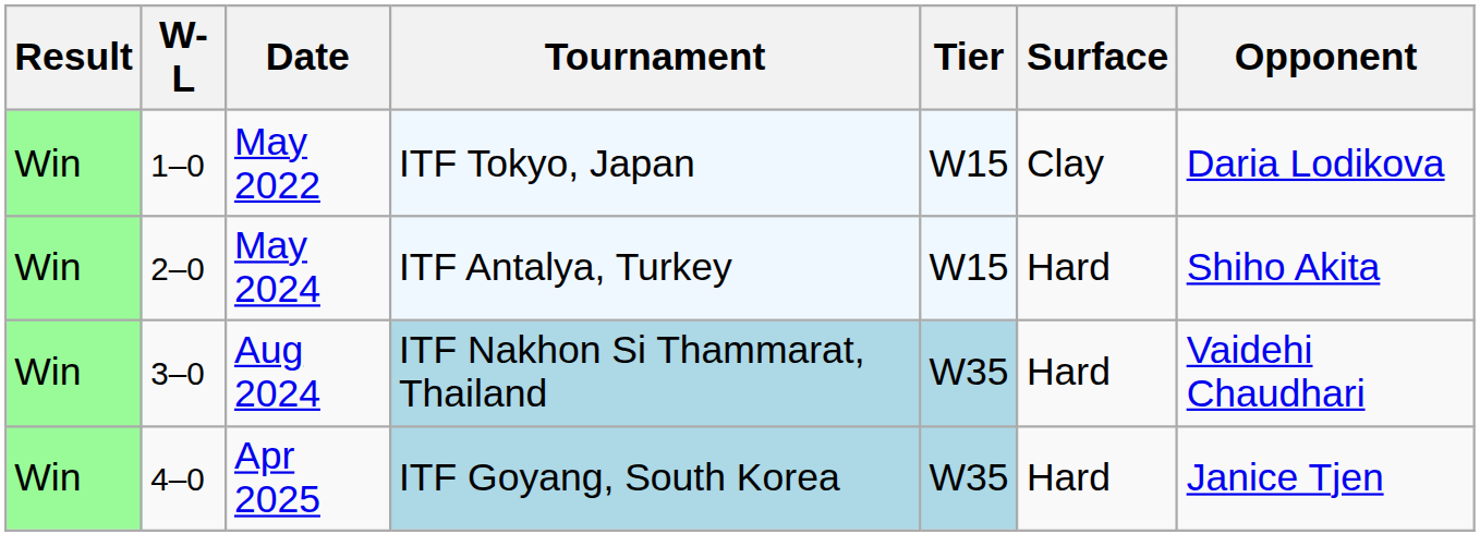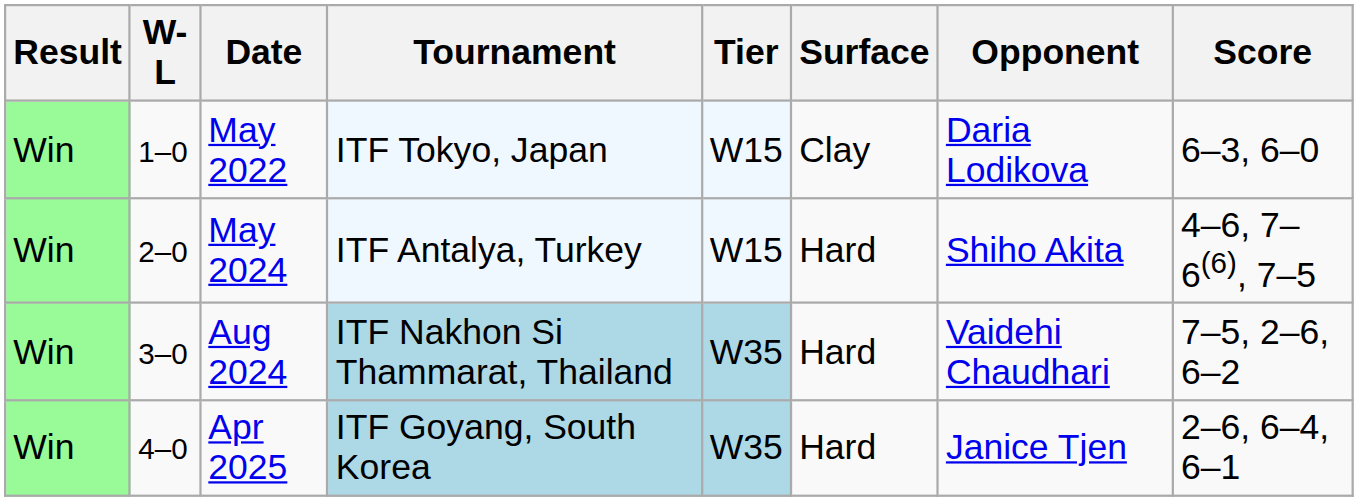 <table class="sortable wikitable">
 <tr>
 <th>Result</th>
 <th class="unsortable">W-L</th>
 <th>Date</th>
 <th>Tournament</th>
 <th>Tier</th>
 <th>Surface</th>
 <th>Opponent</th>
+<th class="unsortable">Score</th>
 </tr>
 <tr>
 <td style="background:#98fb98;">Win</td>
 <td><small>1–0</small></td>
 <td><a href='#'>May 2022</a></td>
 <td style="background:#f0f8ff;">ITF Tokyo, Japan</td>
 <td style="background:#f0f8ff;">W15</td>
 <td>Clay</td>
 <td> <a href='#'>Daria Lodikova</a></td>
+<td>6–3, 6–0</td>
 </tr>
 <tr>
 <td style="background:#98fb98;">Win</td>
 <td><small>2–0</small></td>
 <td><a href='#'>May 2024</a></td>
 <td style="background:#f0f8ff;">ITF Antalya, Turkey</td>
 <td style="background:#f0f8ff;">W15</td>
 <td>Hard</td>
 <td> <a href='#'>Shiho Akita</a></td>
+<td>4–6, 7–6<sup>(6)</sup>, 7–5</td>
 </tr>
 <tr>
 <td bgcolor="98FB98">Win</td>
 <td><small>3–0</small></td>
 <td><a href='#'>Aug 2024</a></td>
 <td style="background:lightblue;">ITF Nakhon Si Thammarat, Thailand</td>
 <td style="background:lightblue;">W35</td>
 <td>Hard</td>
 <td> <a href='#'>Vaidehi Chaudhari</a></td>
+<td>7–5, 2–6, 6–2</td>
 </tr>
 <tr>
 <td bgcolor="98FB98">Win</td>
 <td><small>4–0</small></td>
 <td><a href='#'>Apr 2025</a></td>
 <td style="background:lightblue;">ITF Goyang, South Korea</td>
 <td style="background:lightblue;">W35</td>
 <td>Hard</td>
 <td> <a href='#'>Janice Tjen</a></td>
+<td>2–6, 6–4, 6–1</td>
 </tr>
 </table>
